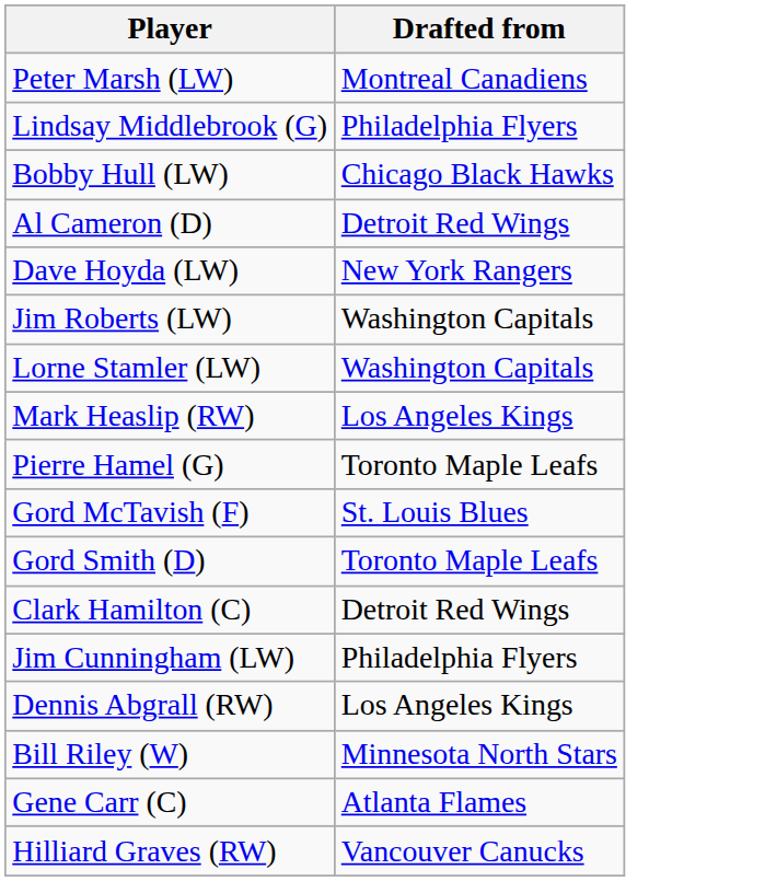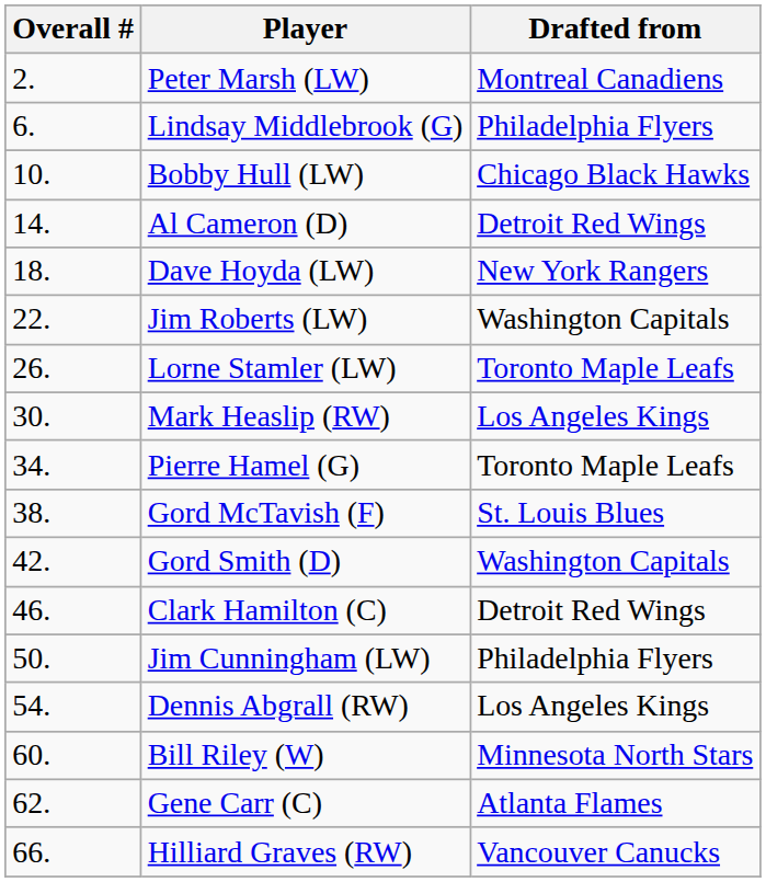 <table class="wikitable sortable">
 <tr>
+<th>Overall #</th>
 <th>Player</th>
 <th>Drafted from</th>
 </tr>
 <tr>
+<td>2.</td>
 <td><a href='#'>Peter Marsh</a> (<a href='#'>LW</a>)</td>
 <td><a href='#'>Montreal Canadiens</a></td>
 </tr>
 <tr>
+<td>6.</td>
 <td><a href='#'>Lindsay Middlebrook</a> (<a href='#'>G</a>)</td>
 <td><a href='#'>Philadelphia Flyers</a></td>
 </tr>
 <tr>
+<td>10.</td>
 <td><a href='#'>Bobby Hull</a> (LW)</td>
 <td><a href='#'>Chicago Black Hawks</a></td>
 </tr>
 <tr>
+<td>14.</td>
 <td><a href='#'>Al Cameron</a> (D)</td>
 <td><a href='#'>Detroit Red Wings</a></td>
 </tr>
 <tr>
+<td>18.</td>
 <td><a href='#'>Dave Hoyda</a> (LW)</td>
 <td><a href='#'>New York Rangers</a></td>
 </tr>
 <tr>
+<td>22.</td>
 <td><a href='#'>Jim Roberts</a> (LW)</td>
 <td>Washington Capitals</td>
 </tr>
 <tr>
+<td>26.</td>
 <td><a href='#'>Lorne Stamler</a> (LW)</td>
-<td><a href='#'>Washington Capitals</a></td>
+<td><a href='#'>Toronto Maple Leafs</a></td>
 </tr>
 <tr>
+<td>30.</td>
 <td><a href='#'>Mark Heaslip</a> (<a href='#'>RW</a>)</td>
 <td><a href='#'>Los Angeles Kings</a></td>
 </tr>
 <tr>
+<td>34.</td>
 <td><a href='#'>Pierre Hamel</a> (G)</td>
 <td>Toronto Maple Leafs</td>
 </tr>
 <tr>
+<td>38.</td>
 <td><a href='#'>Gord McTavish</a> (<a href='#'>F</a>)</td>
 <td><a href='#'>St. Louis Blues</a></td>
 </tr>
 <tr>
+<td>42.</td>
 <td><a href='#'>Gord Smith</a> (<a href='#'>D</a>)</td>
-<td><a href='#'>Toronto Maple Leafs</a></td>
+<td><a href='#'>Washington Capitals</a></td>
 </tr>
 <tr>
+<td>46.</td>
 <td><a href='#'>Clark Hamilton</a> (C)</td>
 <td>Detroit Red Wings</td>
 </tr>
 <tr>
+<td>50.</td>
 <td><a href='#'>Jim Cunningham</a> (LW)</td>
 <td>Philadelphia Flyers</td>
 </tr>
 <tr>
+<td>54.</td>
 <td><a href='#'>Dennis Abgrall</a> (RW)</td>
 <td>Los Angeles Kings</td>
 </tr>
 <tr>
+<td>60.</td>
 <td><a href='#'>Bill Riley</a> (<a href='#'>W</a>)</td>
 <td><a href='#'>Minnesota North Stars</a></td>
 </tr>
 <tr>
+<td>62.</td>
 <td><a href='#'>Gene Carr</a> (C)</td>
 <td><a href='#'>Atlanta Flames</a></td>
 </tr>
 <tr>
+<td>66.</td>
 <td><a href='#'>Hilliard Graves</a> (<a href='#'>RW</a>)</td>
 <td><a href='#'>Vancouver Canucks</a></td>
 </tr>
 </table>
